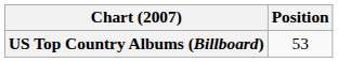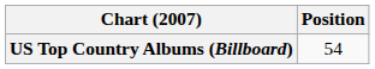 <table class="wikitable plainrowheaders" style="text-align:center">
 <tr>
 <th scope="col">Chart (2007)</th>
 <th scope="col">Position</th>
 </tr>
 <tr>
 <th scope="row">US Top Country Albums (<em>Billboard</em>)</th>
-<td>53</td>
+<td>54</td>
 </tr>
 </table>
